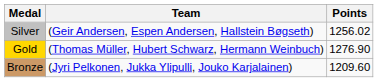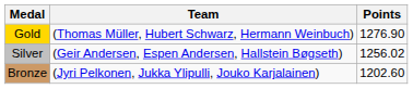 <table class="wikitable">
 <tr>
 <th>Medal</th>
 <th>Team</th>
 <th>Points</th>
 </tr>
 <tr>
+<td style="text-align:center;background-color:gold;">Gold</td>
+<td> (<a href='#'>Thomas Müller</a>, <a href='#'>Hubert Schwarz</a>, <a href='#'>Hermann Weinbuch</a>)</td>
+<td>1276.90</td>
+</tr>
+<tr>
 <td style="text-align:center;background-color:silver;">Silver</td>
 <td> (<a href='#'>Geir Andersen</a>, <a href='#'>Espen Andersen</a>, <a href='#'>Hallstein Bøgseth</a>)</td>
 <td>1256.02</td>
 </tr>
 <tr>
-<td style="text-align:center;background-color:gold;">Gold</td>
-<td> (<a href='#'>Thomas Müller</a>, <a href='#'>Hubert Schwarz</a>, <a href='#'>Hermann Weinbuch</a>)</td>
-<td>1276.90</td>
-</tr>
-<tr>
 <td style="text-align:center;background-color:#CC9966;">Bronze</td>
 <td> (<a href='#'>Jyri Pelkonen</a>, <a href='#'>Jukka Ylipulli</a>, <a href='#'>Jouko Karjalainen</a>)</td>
-<td>1209.60</td>
+<td>1202.60</td>
 </tr>
 </table>
